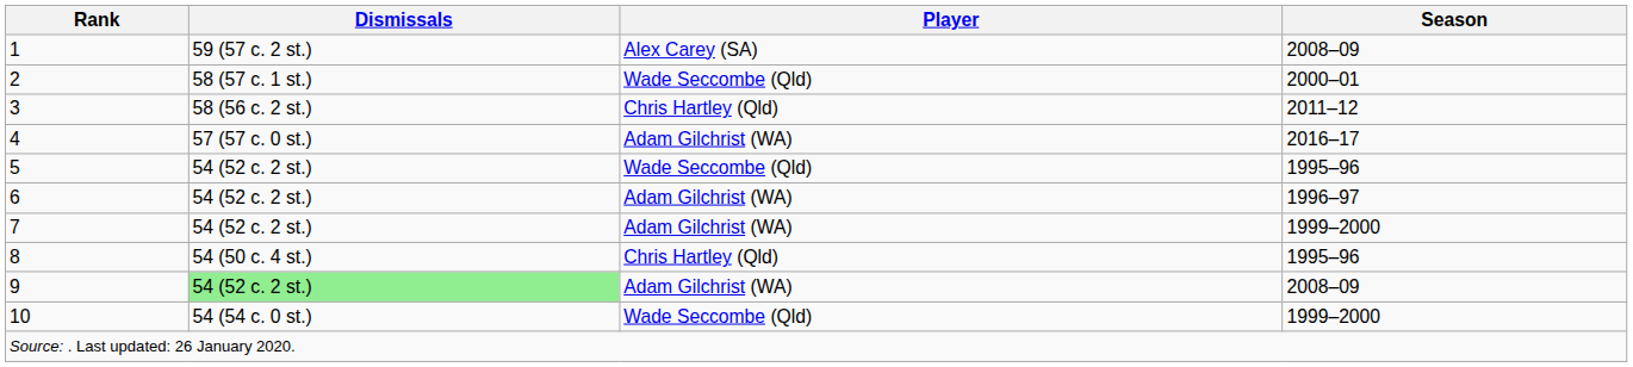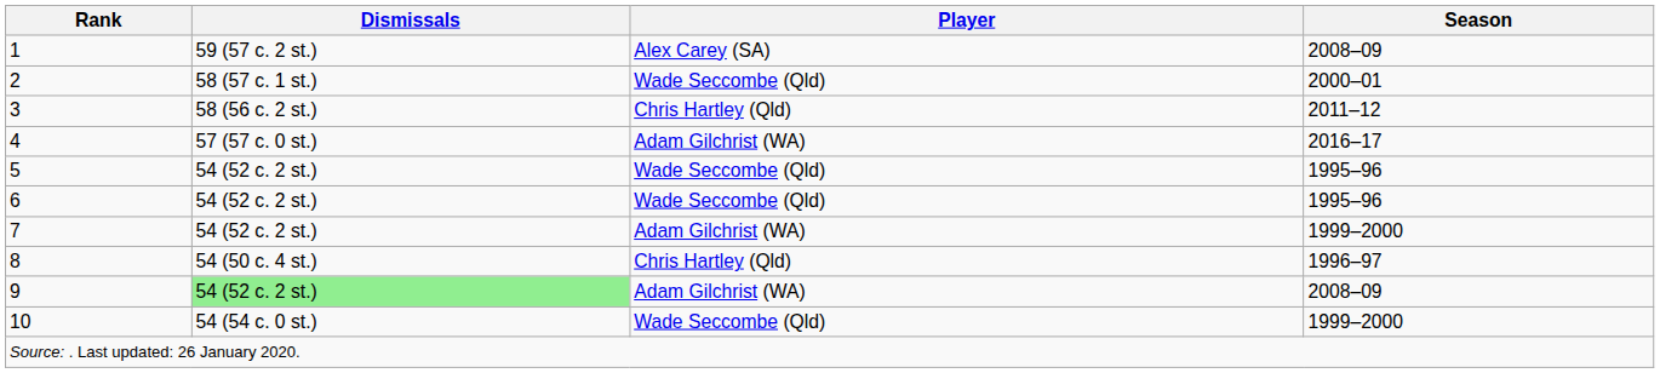 <table class="wikitable" style="width:70%;">
 <tr>
 <th>Rank</th>
 <th><a href='#'>Dismissals</a></th>
 <th><a href='#'>Player</a></th>
 <th>Season</th>
 </tr>
 <tr>
 <td>1</td>
 <td>59 (57 c. 2 st.)</td>
 <td><a href='#'>Alex Carey</a> (SA)</td>
 <td>2008–09</td>
 </tr>
 <tr>
 <td>2</td>
 <td>58 (57 c. 1 st.)</td>
 <td><a href='#'>Wade Seccombe</a> (Qld)</td>
 <td>2000–01</td>
 </tr>
 <tr>
 <td>3</td>
 <td>58 (56 c. 2 st.)</td>
 <td><a href='#'>Chris Hartley</a> (Qld)</td>
 <td>2011–12</td>
 </tr>
 <tr>
 <td>4</td>
 <td>57 (57 c. 0 st.)</td>
 <td><a href='#'>Adam Gilchrist</a> (WA)</td>
 <td>2016–17</td>
 </tr>
 <tr>
 <td>5</td>
 <td>54 (52 c. 2 st.)</td>
 <td><a href='#'>Wade Seccombe</a> (Qld)</td>
 <td>1995–96</td>
 </tr>
 <tr>
 <td>6</td>
 <td>54 (52 c. 2 st.)</td>
-<td><a href='#'>Adam Gilchrist</a> (WA)</td>
-<td>1996–97</td>
+<td><a href='#'>Wade Seccombe</a> (Qld)</td>
+<td>1995–96</td>
 </tr>
 <tr>
 <td>7</td>
 <td>54 (52 c. 2 st.)</td>
 <td><a href='#'>Adam Gilchrist</a> (WA)</td>
 <td>1999–2000</td>
 </tr>
 <tr>
 <td>8</td>
 <td>54 (50 c. 4 st.)</td>
 <td><a href='#'>Chris Hartley</a> (Qld)</td>
-<td>1995–96</td>
+<td>1996–97</td>
 </tr>
 <tr>
 <td>9</td>
 <td style="background: lightgreen;">54 (52 c. 2 st.)</td>
 <td><a href='#'>Adam Gilchrist</a> (WA)</td>
 <td>2008–09</td>
 </tr>
 <tr>
 <td>10</td>
 <td>54 (54 c. 0 st.)</td>
 <td><a href='#'>Wade Seccombe</a> (Qld)</td>
 <td>1999–2000</td>
 </tr>
 <tr>
 <td colspan=4><small><em>Source: </em>. Last updated: 26 January 2020.</small></td>
 </tr>
 </table>
